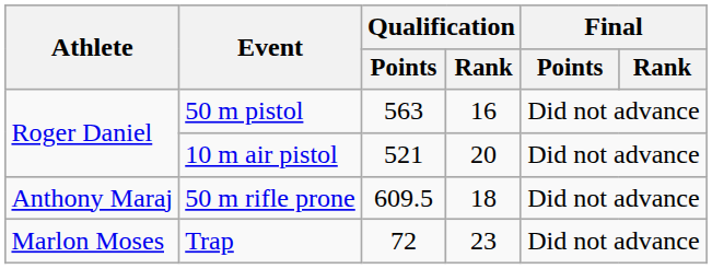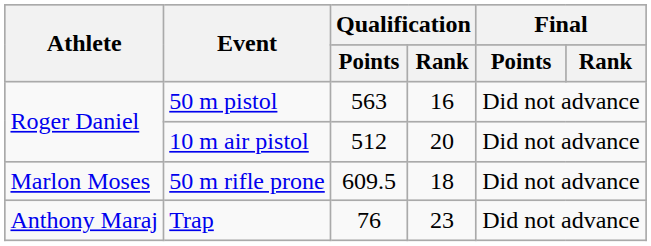 <table class="wikitable" style="font-size:90%">
 <tr>
 <th rowspan="2">Athlete</th>
 <th rowspan="2">Event</th>
 <th colspan=2>Qualification</th>
 <th colspan=2>Final</th>
 </tr>
 <tr style="font-size:95%">
 <th>Points</th>
 <th>Rank</th>
 <th>Points</th>
 <th>Rank</th>
 </tr>
 <tr align=center>
 <td align=left rowspan=2><a href='#'>Roger Daniel</a></td>
 <td align=left><a href='#'>50 m pistol</a></td>
 <td>563</td>
 <td>16</td>
 <td colspan=2>Did not advance</td>
 </tr>
 <tr align=center>
 <td align=left><a href='#'>10 m air pistol</a></td>
-<td>521</td>
+<td>512</td>
 <td>20</td>
 <td colspan=2>Did not advance</td>
 </tr>
 <tr align=center>
-<td align=left><a href='#'>Anthony Maraj</a></td>
+<td align=left><a href='#'>Marlon Moses</a></td>
 <td align=left><a href='#'>50 m rifle prone</a></td>
 <td>609.5</td>
 <td>18</td>
 <td colspan=2>Did not advance</td>
 </tr>
 <tr align=center>
-<td align=left><a href='#'>Marlon Moses</a></td>
+<td align=left><a href='#'>Anthony Maraj</a></td>
 <td align=left><a href='#'>Trap</a></td>
-<td>72</td>
+<td>76</td>
 <td>23</td>
 <td colspan=2>Did not advance</td>
 </tr>
 </table>
